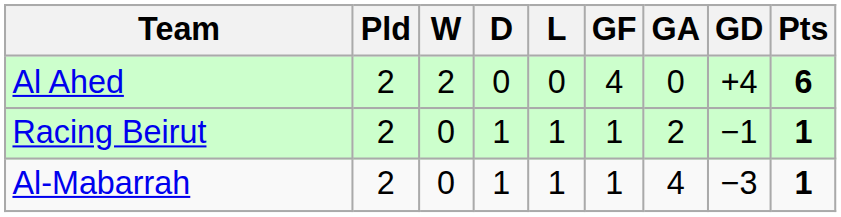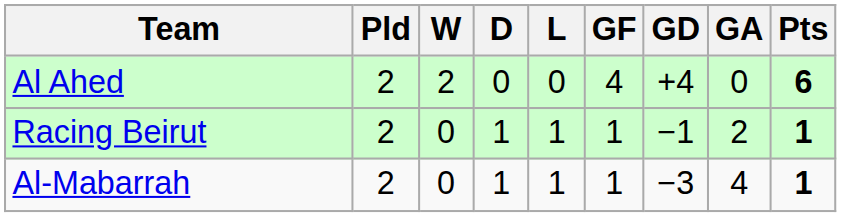 <table class="wikitable" style="text-align: center;">
 <tr>
 <th width=165>Team</th>
 <th width=20>Pld</th>
 <th width=20>W</th>
 <th width=20>D</th>
 <th width=20>L</th>
 <th width=20>GF</th>
+<th width=20>GD</th>
 <th width=20>GA</th>
-<th width=20>GD</th>
 <th width=20>Pts</th>
 </tr>
 <tr bgcolor = ccffcc>
 <td style="text-align:left;"><a href='#'>Al Ahed</a></td>
 <td>2</td>
 <td>2</td>
 <td>0</td>
 <td>0</td>
 <td>4</td>
+<td>+4</td>
 <td>0</td>
-<td>+4</td>
 <td><strong>6</strong></td>
 </tr>
 <tr bgcolor = ccffcc>
 <td style="text-align:left;"><a href='#'>Racing Beirut</a></td>
 <td>2</td>
 <td>0</td>
 <td>1</td>
 <td>1</td>
 <td>1</td>
+<td>−1</td>
 <td>2</td>
-<td>−1</td>
 <td><strong>1</strong></td>
 </tr>
 <tr>
 <td style="text-align:left;"><a href='#'>Al-Mabarrah</a></td>
 <td>2</td>
 <td>0</td>
 <td>1</td>
 <td>1</td>
 <td>1</td>
+<td>−3</td>
 <td>4</td>
-<td>−3</td>
 <td><strong>1</strong></td>
 </tr>
 </table>
